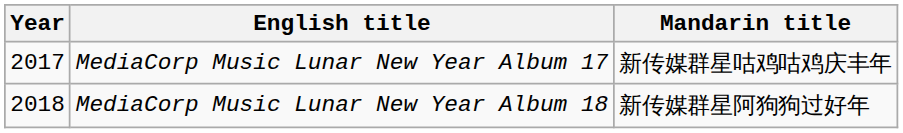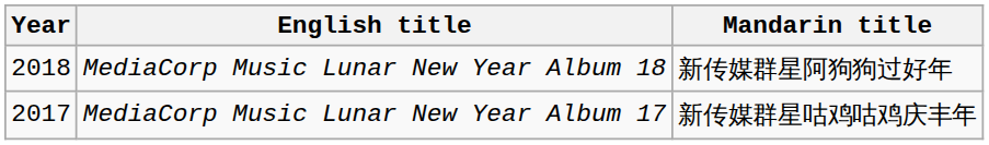 <table class="wikitable sortable">
 <tr>
 <th>Year</th>
 <th>English title</th>
 <th>Mandarin title</th>
 </tr>
 <tr>
+<td>2018</td>
+<td><em>MediaCorp Music Lunar New Year Album 18</em></td>
+<td>新传媒群星阿狗狗过好年</td>
+</tr>
+<tr>
 <td>2017</td>
 <td><em>MediaCorp Music Lunar New Year Album 17</em></td>
 <td>新传媒群星咕鸡咕鸡庆丰年</td>
 </tr>
-<tr>
-<td>2018</td>
-<td><em>MediaCorp Music Lunar New Year Album 18</em></td>
-<td>新传媒群星阿狗狗过好年</td>
-</tr>
 </table>
